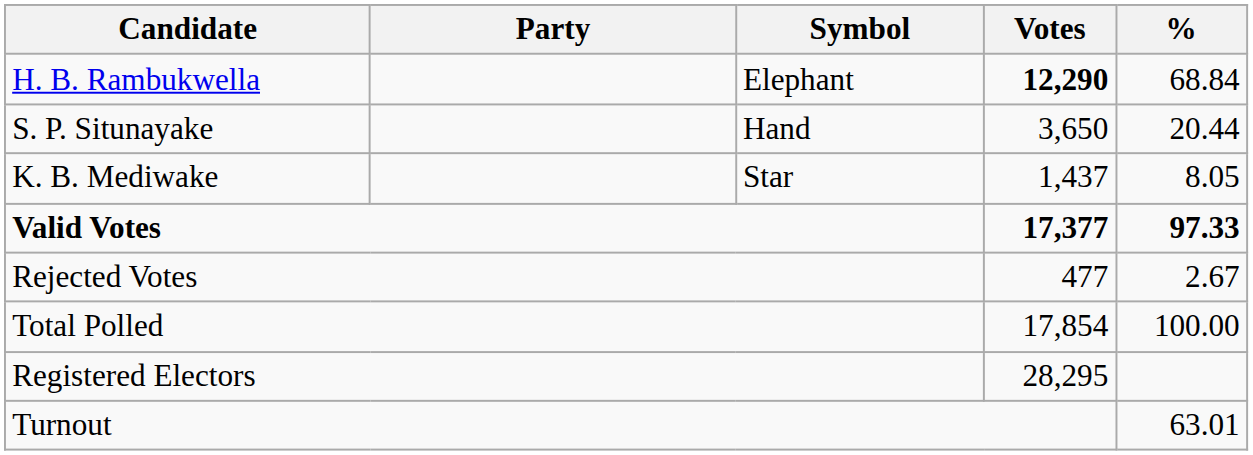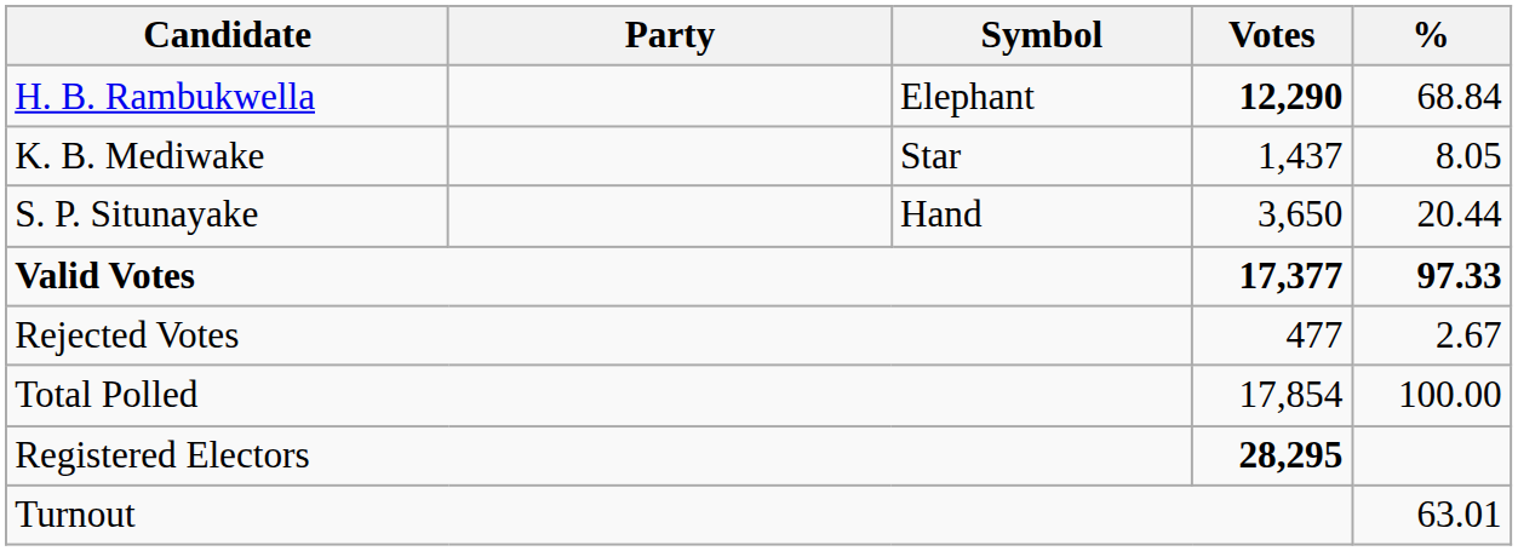 <table class="wikitable" border="1" style="text-align:right;">
 <tr>
 <th align=left width="180">Candidate</th>
 <th align=left width="180">Party</th>
 <th align=left width="120">Symbol</th>
 <th align=left width="60">Votes</th>
 <th align=left width="60">%</th>
 </tr>
 <tr>
 <td align=left><a href='#'>H. B. Rambukwella</a></td>
 <td></td>
 <td align=left>Elephant</td>
 <td align=right><strong>12,290</strong></td>
 <td align=right>68.84</td>
 </tr>
 <tr>
+<td align=left>K. B. Mediwake</td>
+<td></td>
+<td align=left>Star</td>
+<td align=right>1,437</td>
+<td align=right>8.05</td>
+</tr>
+<tr>
 <td align=left>S. P. Situnayake</td>
 <td></td>
 <td align=left>Hand</td>
 <td align=right>3,650</td>
 <td align=right>20.44</td>
-</tr>
-<tr>
-<td align=left>K. B. Mediwake</td>
-<td></td>
-<td align=left>Star</td>
-<td align=right>1,437</td>
-<td align=right>8.05</td>
 </tr>
 <tr>
 <td align=left colspan=3><strong>Valid Votes</strong></td>
 <td align=right><strong>17,377</strong></td>
 <td align=right><strong>97.33</strong></td>
 </tr>
 <tr>
 <td align=left colspan=3>Rejected Votes</td>
 <td align=right>477</td>
 <td align=right>2.67</td>
 </tr>
 <tr>
 <td align=left colspan=3>Total Polled</td>
 <td align=right>17,854</td>
 <td align=right>100.00</td>
 </tr>
 <tr>
 <td align=left colspan=3>Registered Electors</td>
-<td align=right>28,295</td>
+<td align=right><strong>28,295</strong></td>
 <td></td>
 </tr>
 <tr>
 <td align=left colspan=4>Turnout</td>
 <td align=right>63.01</td>
 </tr>
 </table>
